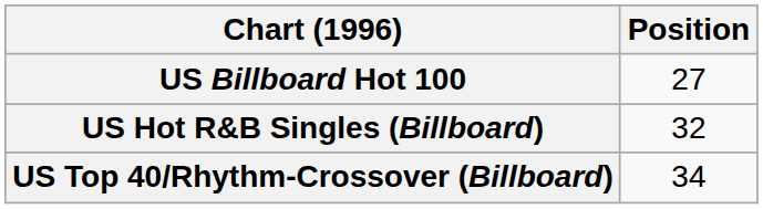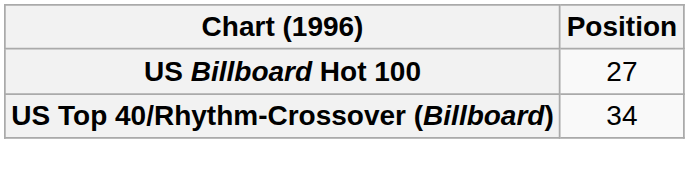 <table class="wikitable sortable plainrowheaders" style="text-align:center">
 <tr>
 <th>Chart (1996)</th>
 <th>Position</th>
 </tr>
 <tr>
 <th scope="row">US <em>Billboard</em> Hot 100</th>
 <td>27</td>
 </tr>
 <tr>
-<th scope="row">US Hot R&B Singles (<em>Billboard</em>)</th>
-<td>32</td>
-</tr>
-<tr>
 <th scope="row">US Top 40/Rhythm-Crossover (<em>Billboard</em>)</th>
 <td>34</td>
 </tr>
 </table>
